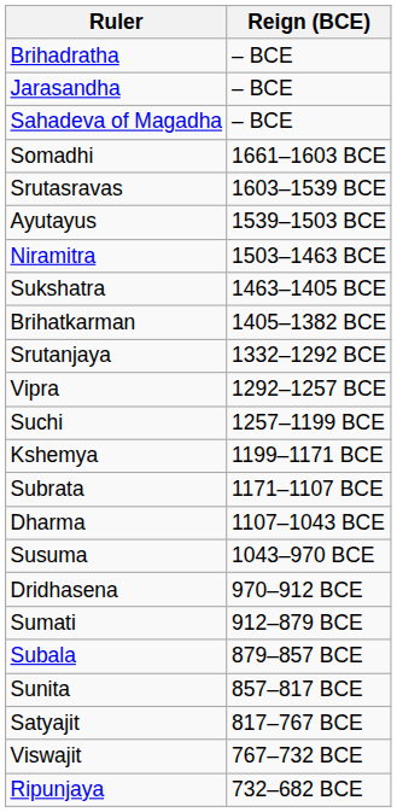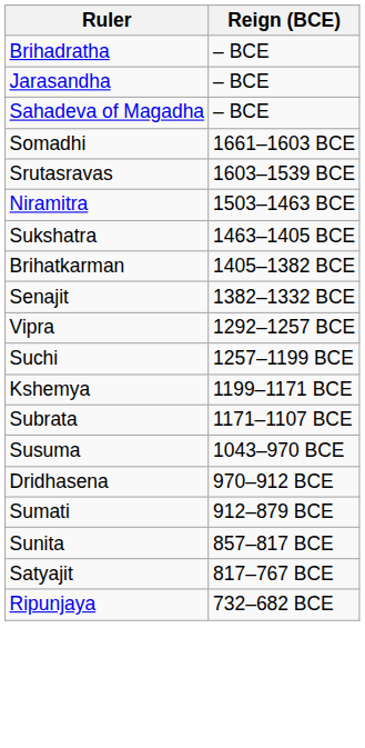 <table class="wikitable">
 <tr>
 <th>Ruler</th>
 <th>Reign (BCE)</th>
 </tr>
 <tr>
 <td><a href='#'>Brihadratha</a></td>
 <td>– BCE</td>
 </tr>
 <tr>
 <td><a href='#'>Jarasandha</a></td>
 <td>– BCE</td>
 </tr>
 <tr>
 <td><a href='#'>Sahadeva of Magadha</a></td>
 <td>– BCE</td>
 </tr>
 <tr>
 <td>Somadhi</td>
 <td>1661–1603 BCE</td>
 </tr>
 <tr>
 <td>Srutasravas</td>
 <td>1603–1539 BCE</td>
 </tr>
 <tr>
-<td>Ayutayus</td>
-<td>1539–1503 BCE</td>
-</tr>
-<tr>
 <td><a href='#'>Niramitra</a></td>
 <td>1503–1463 BCE</td>
 </tr>
 <tr>
 <td>Sukshatra</td>
 <td>1463–1405 BCE</td>
 </tr>
 <tr>
 <td>Brihatkarman</td>
 <td>1405–1382 BCE</td>
 </tr>
 <tr>
-<td>Srutanjaya</td>
-<td>1332–1292 BCE</td>
+<td>Senajit</td>
+<td>1382–1332 BCE</td>
 </tr>
 <tr>
 <td>Vipra</td>
 <td>1292–1257 BCE</td>
 </tr>
 <tr>
 <td>Suchi</td>
 <td>1257–1199 BCE</td>
 </tr>
 <tr>
 <td>Kshemya</td>
 <td>1199–1171 BCE</td>
 </tr>
 <tr>
 <td>Subrata</td>
 <td>1171–1107 BCE</td>
 </tr>
 <tr>
-<td>Dharma</td>
-<td>1107–1043 BCE</td>
-</tr>
-<tr>
 <td>Susuma</td>
 <td>1043–970 BCE</td>
 </tr>
 <tr>
 <td>Dridhasena</td>
 <td>970–912 BCE</td>
 </tr>
 <tr>
 <td>Sumati</td>
 <td>912–879 BCE</td>
 </tr>
 <tr>
-<td><a href='#'>Subala</a></td>
-<td>879–857 BCE</td>
-</tr>
-<tr>
 <td>Sunita</td>
 <td>857–817 BCE</td>
 </tr>
 <tr>
 <td>Satyajit</td>
 <td>817–767 BCE</td>
 </tr>
 <tr>
-<td>Viswajit</td>
-<td>767–732 BCE</td>
-</tr>
-<tr>
 <td><a href='#'>Ripunjaya</a></td>
 <td>732–682 BCE</td>
 </tr>
 </table>
